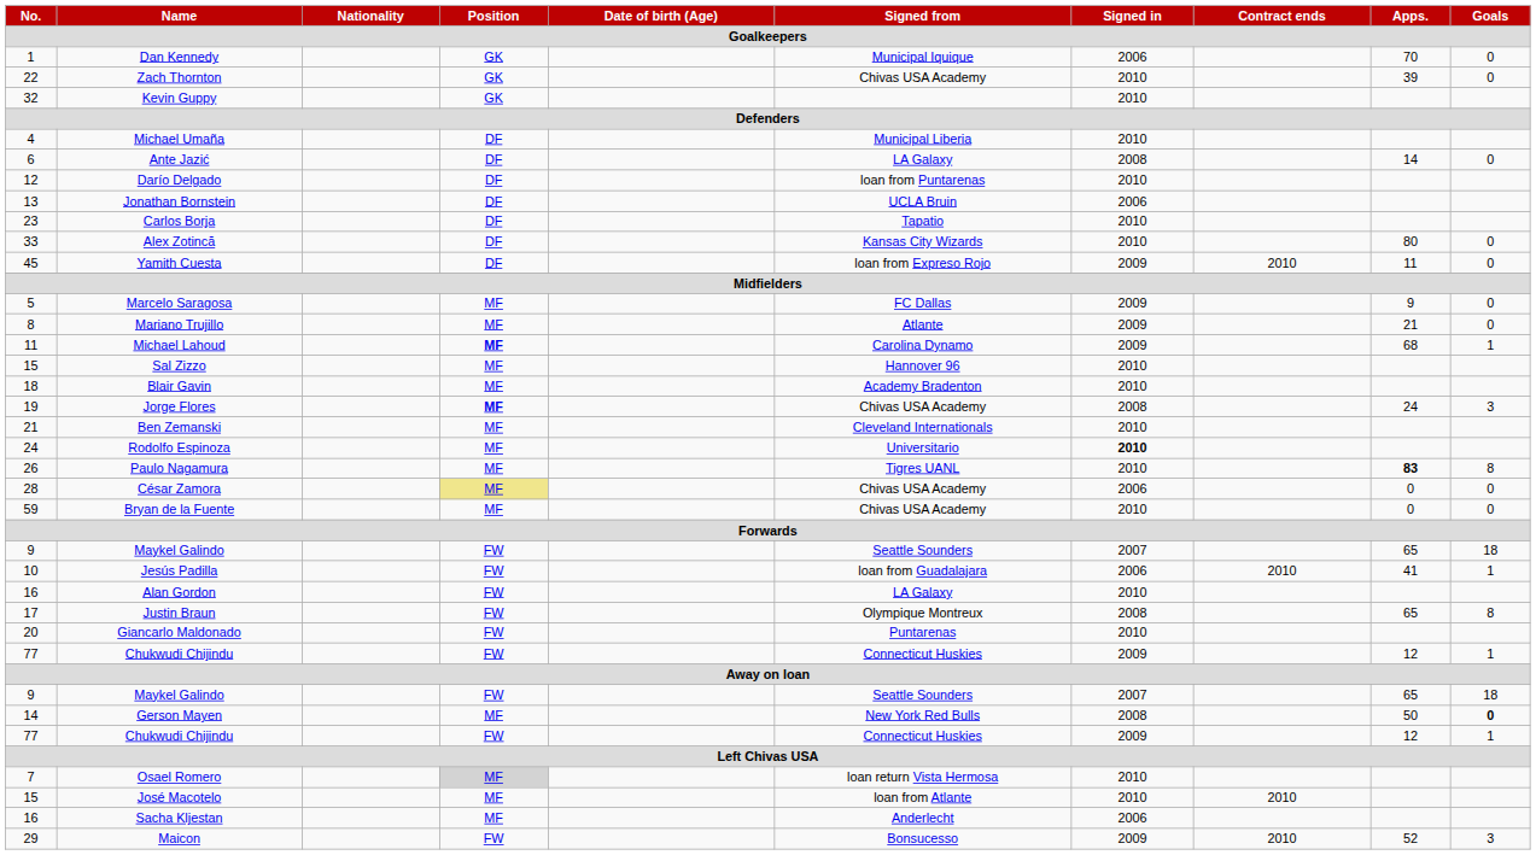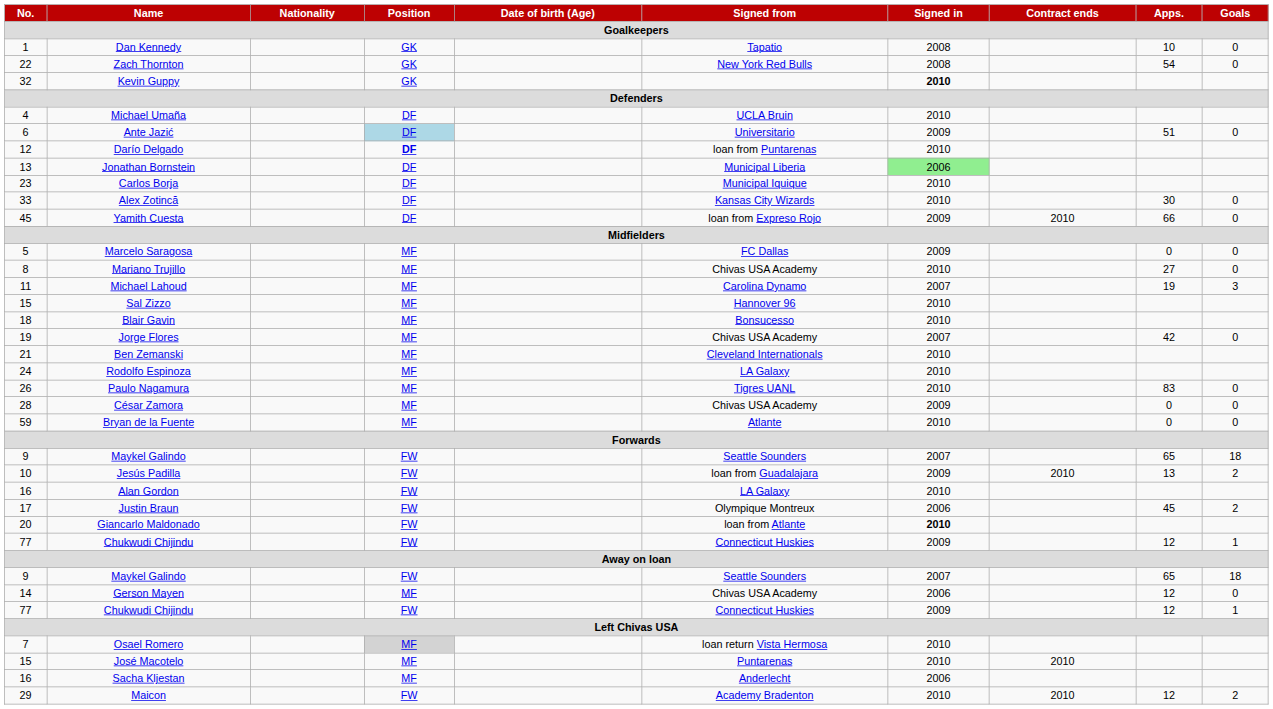 <table class="wikitable"  style="text-align:center; font-size:90%; width:85%;">
 <tr>
 <th style="background:#BD0102; color:white; text-align:center;">No.</th>
 <th style="background:#BD0102; color:white; text-align:center;">Name</th>
 <th style="background:#BD0102; color:white; text-align:center;">Nationality</th>
 <th style="background:#BD0102; color:white; text-align:center;">Position</th>
 <th style="background:#BD0102; color:white; text-align:center;">Date of birth (Age)</th>
 <th style="background:#BD0102; color:white; text-align:center;">Signed from</th>
 <th style="background:#BD0102; color:white; text-align:center;">Signed in</th>
 <th style="background:#BD0102; color:white; text-align:center;">Contract ends</th>
 <th style="background:#BD0102; color:white; text-align:center;">Apps.</th>
 <th style="background:#BD0102; color:white; text-align:center;">Goals</th>
 </tr>
 <tr>
 <th colspan="11"  style="background:#dcdcdc; text-align:center;">Goalkeepers</th>
 </tr>
 <tr>
 <td>1</td>
 <td><a href='#'>Dan Kennedy</a></td>
 <td></td>
 <td><a href='#'>GK</a></td>
 <td></td>
-<td> <a href='#'>Municipal Iquique</a></td>
-<td>2006</td>
+<td> <a href='#'>Tapatio</a></td>
+<td>2008</td>
 <td></td>
-<td>70</td>
+<td>10</td>
 <td>0</td>
 </tr>
 <tr>
 <td>22</td>
 <td><a href='#'>Zach Thornton</a></td>
 <td></td>
 <td><a href='#'>GK</a></td>
 <td></td>
-<td>Chivas USA Academy</td>
-<td>2010</td>
+<td><a href='#'>New York Red Bulls</a></td>
+<td>2008</td>
 <td></td>
-<td>39</td>
+<td>54</td>
 <td>0</td>
 </tr>
 <tr>
 <td>32</td>
 <td><a href='#'>Kevin Guppy</a></td>
 <td></td>
 <td><a href='#'>GK</a></td>
 <td></td>
 <td></td>
-<td>2010</td>
+<td><strong>2010</strong></td>
 <td></td>
 <td></td>
 <td></td>
 </tr>
 <tr>
 <th colspan="11"  style="background:#dcdcdc; text-align:center;">Defenders</th>
 </tr>
 <tr>
 <td>4</td>
 <td><a href='#'>Michael Umaña</a></td>
 <td></td>
 <td><a href='#'>DF</a></td>
 <td></td>
-<td> <a href='#'>Municipal Liberia</a></td>
+<td><a href='#'>UCLA Bruin</a></td>
 <td>2010</td>
 <td></td>
 <td></td>
 <td></td>
 </tr>
 <tr>
 <td>6</td>
 <td><a href='#'>Ante Jazić</a></td>
 <td></td>
-<td><a href='#'>DF</a></td>
+<td style="background: lightblue;"><a href='#'>DF</a></td>
 <td></td>
-<td><a href='#'>LA Galaxy</a></td>
-<td>2008</td>
+<td> <a href='#'>Universitario</a></td>
+<td>2009</td>
 <td></td>
-<td>14</td>
+<td>51</td>
 <td>0</td>
 </tr>
 <tr>
 <td>12</td>
 <td><a href='#'>Darío Delgado</a></td>
 <td></td>
-<td><a href='#'>DF</a></td>
+<td><strong><a href='#'>DF</a></strong></td>
 <td></td>
 <td>loan from  <a href='#'>Puntarenas</a></td>
 <td>2010</td>
 <td></td>
 <td></td>
 <td></td>
 </tr>
 <tr>
 <td>13</td>
 <td><a href='#'>Jonathan Bornstein</a></td>
 <td></td>
 <td><a href='#'>DF</a></td>
 <td></td>
-<td><a href='#'>UCLA Bruin</a></td>
-<td>2006</td>
+<td> <a href='#'>Municipal Liberia</a></td>
+<td style="background: lightgreen;">2006</td>
 <td></td>
 <td></td>
 <td></td>
 </tr>
 <tr>
 <td>23</td>
 <td><a href='#'>Carlos Borja</a></td>
 <td></td>
 <td><a href='#'>DF</a></td>
 <td></td>
-<td> <a href='#'>Tapatio</a></td>
+<td> <a href='#'>Municipal Iquique</a></td>
 <td>2010</td>
 <td></td>
 <td></td>
 <td></td>
 </tr>
 <tr>
 <td>33</td>
 <td><a href='#'>Alex Zotincă</a></td>
 <td></td>
 <td><a href='#'>DF</a></td>
 <td></td>
 <td><a href='#'>Kansas City Wizards</a></td>
 <td>2010</td>
 <td></td>
-<td>80</td>
+<td>30</td>
 <td>0</td>
 </tr>
 <tr>
 <td>45</td>
 <td><a href='#'>Yamith Cuesta</a></td>
 <td></td>
 <td><a href='#'>DF</a></td>
 <td></td>
 <td>loan from  <a href='#'>Expreso Rojo</a></td>
 <td>2009</td>
 <td>2010</td>
-<td>11</td>
+<td>66</td>
 <td>0</td>
 </tr>
 <tr>
 <th colspan="11"  style="background:#dcdcdc; text-align:center;">Midfielders</th>
 </tr>
 <tr>
 <td>5</td>
 <td><a href='#'>Marcelo Saragosa</a></td>
 <td></td>
 <td><a href='#'>MF</a></td>
 <td></td>
 <td><a href='#'>FC Dallas</a></td>
 <td>2009</td>
 <td></td>
-<td>9</td>
+<td>0</td>
 <td>0</td>
 </tr>
 <tr>
 <td>8</td>
 <td><a href='#'>Mariano Trujillo</a></td>
 <td></td>
 <td><a href='#'>MF</a></td>
 <td></td>
-<td> <a href='#'>Atlante</a></td>
-<td>2009</td>
+<td>Chivas USA Academy</td>
+<td>2010</td>
 <td></td>
-<td>21</td>
+<td>27</td>
 <td>0</td>
 </tr>
 <tr>
 <td>11</td>
 <td><a href='#'>Michael Lahoud</a></td>
 <td></td>
-<td><strong><a href='#'>MF</a></strong></td>
+<td><a href='#'>MF</a></td>
 <td></td>
 <td><a href='#'>Carolina Dynamo</a></td>
-<td>2009</td>
+<td>2007</td>
 <td></td>
-<td>68</td>
-<td>1</td>
+<td>19</td>
+<td>3</td>
 </tr>
 <tr>
 <td>15</td>
 <td><a href='#'>Sal Zizzo</a></td>
 <td></td>
 <td><a href='#'>MF</a></td>
 <td></td>
 <td> <a href='#'>Hannover 96</a></td>
 <td>2010</td>
 <td></td>
 <td></td>
 <td></td>
 </tr>
 <tr>
 <td>18</td>
 <td><a href='#'>Blair Gavin</a></td>
 <td></td>
 <td><a href='#'>MF</a></td>
 <td></td>
-<td><a href='#'>Academy Bradenton</a></td>
+<td> <a href='#'>Bonsucesso</a></td>
 <td>2010</td>
 <td></td>
 <td></td>
 <td></td>
 </tr>
 <tr>
 <td>19</td>
 <td><a href='#'>Jorge Flores</a></td>
 <td></td>
-<td><strong><a href='#'>MF</a></strong></td>
+<td><a href='#'>MF</a></td>
 <td></td>
 <td>Chivas USA Academy</td>
-<td>2008</td>
+<td>2007</td>
 <td></td>
-<td>24</td>
-<td>3</td>
+<td>42</td>
+<td>0</td>
 </tr>
 <tr>
 <td>21</td>
 <td><a href='#'>Ben Zemanski</a></td>
 <td></td>
 <td><a href='#'>MF</a></td>
 <td></td>
 <td><a href='#'>Cleveland Internationals</a></td>
 <td>2010</td>
 <td></td>
 <td></td>
 <td></td>
 </tr>
 <tr>
 <td>24</td>
 <td><a href='#'>Rodolfo Espinoza</a></td>
 <td></td>
 <td><a href='#'>MF</a></td>
 <td></td>
-<td> <a href='#'>Universitario</a></td>
-<td><strong>2010</strong></td>
+<td><a href='#'>LA Galaxy</a></td>
+<td>2010</td>
 <td></td>
 <td></td>
 <td></td>
 </tr>
 <tr>
 <td>26</td>
 <td><a href='#'>Paulo Nagamura</a></td>
 <td></td>
 <td><a href='#'>MF</a></td>
 <td></td>
 <td> <a href='#'>Tigres UANL</a></td>
 <td>2010</td>
 <td></td>
-<td><strong>83</strong></td>
-<td>8</td>
+<td>83</td>
+<td>0</td>
 </tr>
 <tr>
 <td>28</td>
 <td><a href='#'>César Zamora</a></td>
 <td></td>
-<td style="background: khaki;"><a href='#'>MF</a></td>
+<td><a href='#'>MF</a></td>
 <td></td>
 <td>Chivas USA Academy</td>
-<td>2006</td>
+<td>2009</td>
 <td></td>
 <td>0</td>
 <td>0</td>
 </tr>
 <tr>
 <td>59</td>
 <td><a href='#'>Bryan de la Fuente</a></td>
 <td></td>
 <td><a href='#'>MF</a></td>
 <td></td>
-<td>Chivas USA Academy</td>
+<td> <a href='#'>Atlante</a></td>
 <td>2010</td>
 <td></td>
 <td>0</td>
 <td>0</td>
 </tr>
 <tr>
 <th colspan="11"  style="background:#dcdcdc; text-align:center;">Forwards</th>
 </tr>
 <tr>
 <td>9</td>
 <td><a href='#'>Maykel Galindo</a></td>
 <td></td>
 <td><a href='#'>FW</a></td>
 <td></td>
 <td><a href='#'>Seattle Sounders</a></td>
 <td>2007</td>
 <td></td>
 <td>65</td>
 <td>18</td>
 </tr>
 <tr>
 <td>10</td>
 <td><a href='#'>Jesús Padilla</a></td>
 <td></td>
 <td><a href='#'>FW</a></td>
 <td></td>
 <td>loan from  <a href='#'>Guadalajara</a></td>
-<td>2006</td>
+<td>2009</td>
 <td>2010</td>
-<td>41</td>
-<td>1</td>
+<td>13</td>
+<td>2</td>
 </tr>
 <tr>
 <td>16</td>
 <td><a href='#'>Alan Gordon</a></td>
 <td></td>
 <td><a href='#'>FW</a></td>
 <td></td>
 <td><a href='#'>LA Galaxy</a></td>
 <td>2010</td>
 <td></td>
 <td></td>
 <td></td>
 </tr>
 <tr>
 <td>17</td>
 <td><a href='#'>Justin Braun</a></td>
 <td></td>
 <td><a href='#'>FW</a></td>
 <td></td>
 <td>Olympique Montreux</td>
-<td>2008</td>
+<td>2006</td>
 <td></td>
-<td>65</td>
-<td>8</td>
+<td>45</td>
+<td>2</td>
 </tr>
 <tr>
 <td>20</td>
 <td><a href='#'>Giancarlo Maldonado</a></td>
 <td></td>
 <td><a href='#'>FW</a></td>
 <td></td>
-<td> <a href='#'>Puntarenas</a></td>
-<td>2010</td>
+<td>loan from  <a href='#'>Atlante</a></td>
+<td><strong>2010</strong></td>
 <td></td>
 <td></td>
 <td></td>
 </tr>
 <tr>
 <td>77</td>
 <td><a href='#'>Chukwudi Chijindu</a></td>
 <td></td>
 <td><a href='#'>FW</a></td>
 <td></td>
 <td><a href='#'>Connecticut Huskies</a></td>
 <td>2009</td>
 <td></td>
 <td>12</td>
 <td>1</td>
 </tr>
 <tr>
 <th colspan="11"  style="background:#dcdcdc; text-align:center;">Away on loan</th>
 </tr>
 <tr>
 <td>9</td>
 <td><a href='#'>Maykel Galindo</a></td>
 <td></td>
 <td><a href='#'>FW</a></td>
 <td></td>
 <td><a href='#'>Seattle Sounders</a></td>
 <td>2007</td>
 <td></td>
 <td>65</td>
 <td>18</td>
 </tr>
 <tr>
 <td>14</td>
 <td><a href='#'>Gerson Mayen</a></td>
 <td></td>
 <td><a href='#'>MF</a></td>
 <td></td>
-<td><a href='#'>New York Red Bulls</a></td>
-<td>2008</td>
+<td>Chivas USA Academy</td>
+<td>2006</td>
 <td></td>
-<td>50</td>
-<td><strong>0</strong></td>
+<td>12</td>
+<td>0</td>
 </tr>
 <tr>
 <td>77</td>
 <td><a href='#'>Chukwudi Chijindu</a></td>
 <td></td>
 <td><a href='#'>FW</a></td>
 <td></td>
 <td><a href='#'>Connecticut Huskies</a></td>
 <td>2009</td>
 <td></td>
 <td>12</td>
 <td>1</td>
 </tr>
 <tr>
 <th colspan="11"  style="background:#dcdcdc; text-align:center;">Left Chivas USA</th>
 </tr>
 <tr>
 <td>7</td>
 <td><a href='#'>Osael Romero</a></td>
 <td></td>
 <td style="background: lightgrey;"><a href='#'>MF</a></td>
 <td></td>
 <td>loan return  <a href='#'>Vista Hermosa</a></td>
 <td>2010</td>
 <td></td>
 <td></td>
 <td></td>
 </tr>
 <tr>
 <td>15</td>
 <td><a href='#'>José Macotelo</a></td>
 <td></td>
 <td><a href='#'>MF</a></td>
 <td></td>
-<td>loan from  <a href='#'>Atlante</a></td>
+<td> <a href='#'>Puntarenas</a></td>
 <td>2010</td>
 <td>2010</td>
 <td></td>
 <td></td>
 </tr>
 <tr>
 <td>16</td>
 <td><a href='#'>Sacha Kljestan</a></td>
 <td></td>
 <td><a href='#'>MF</a></td>
 <td></td>
 <td> <a href='#'>Anderlecht</a></td>
 <td>2006</td>
 <td></td>
 <td></td>
 <td></td>
 </tr>
 <tr>
 <td>29</td>
 <td><a href='#'>Maicon</a></td>
 <td></td>
 <td><a href='#'>FW</a></td>
 <td></td>
-<td> <a href='#'>Bonsucesso</a></td>
-<td>2009</td>
+<td><a href='#'>Academy Bradenton</a></td>
 <td>2010</td>
-<td>52</td>
-<td>3</td>
+<td>2010</td>
+<td>12</td>
+<td>2</td>
 </tr>
 </table>
